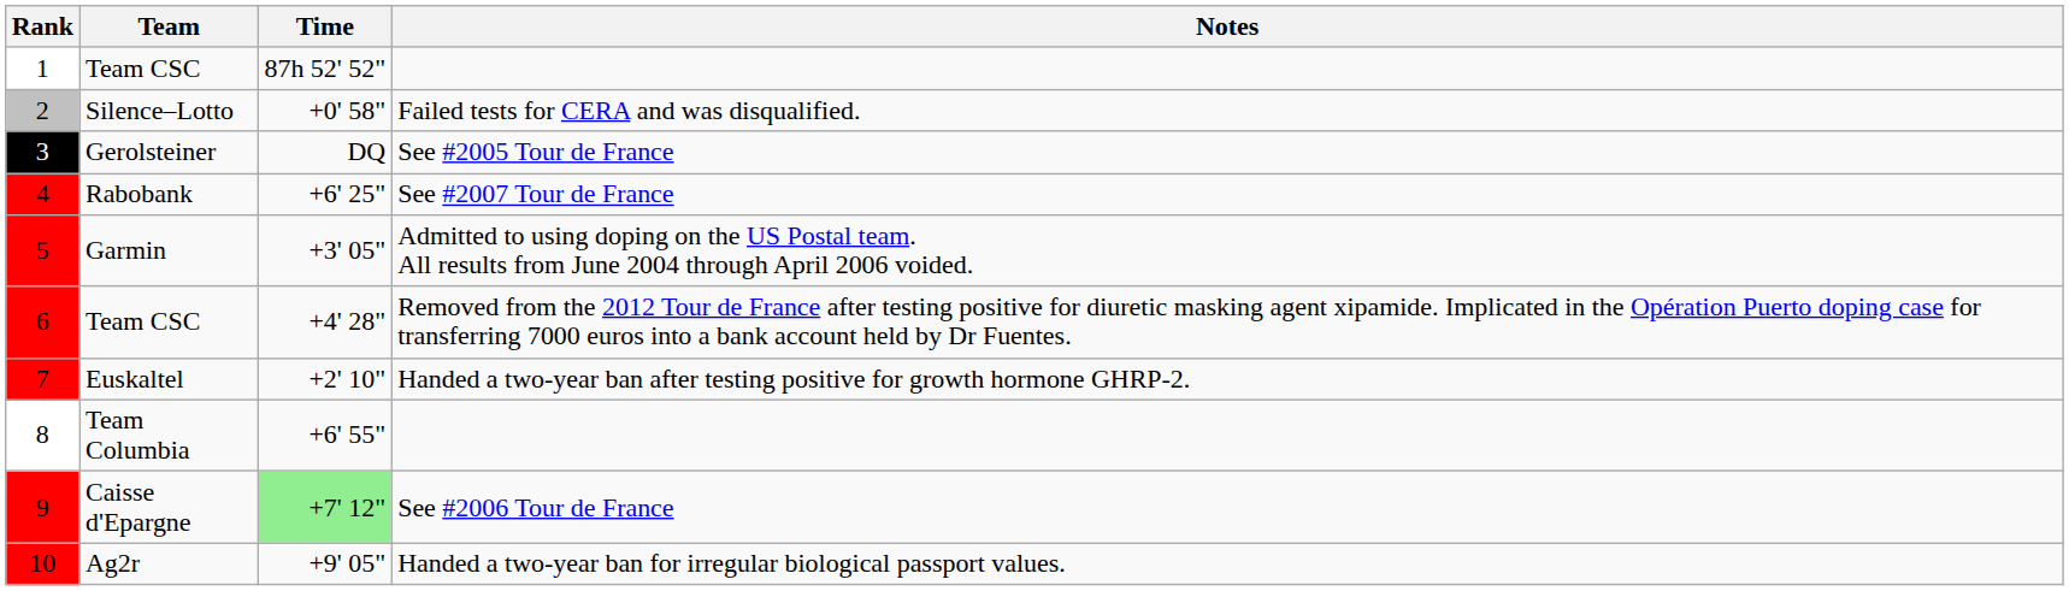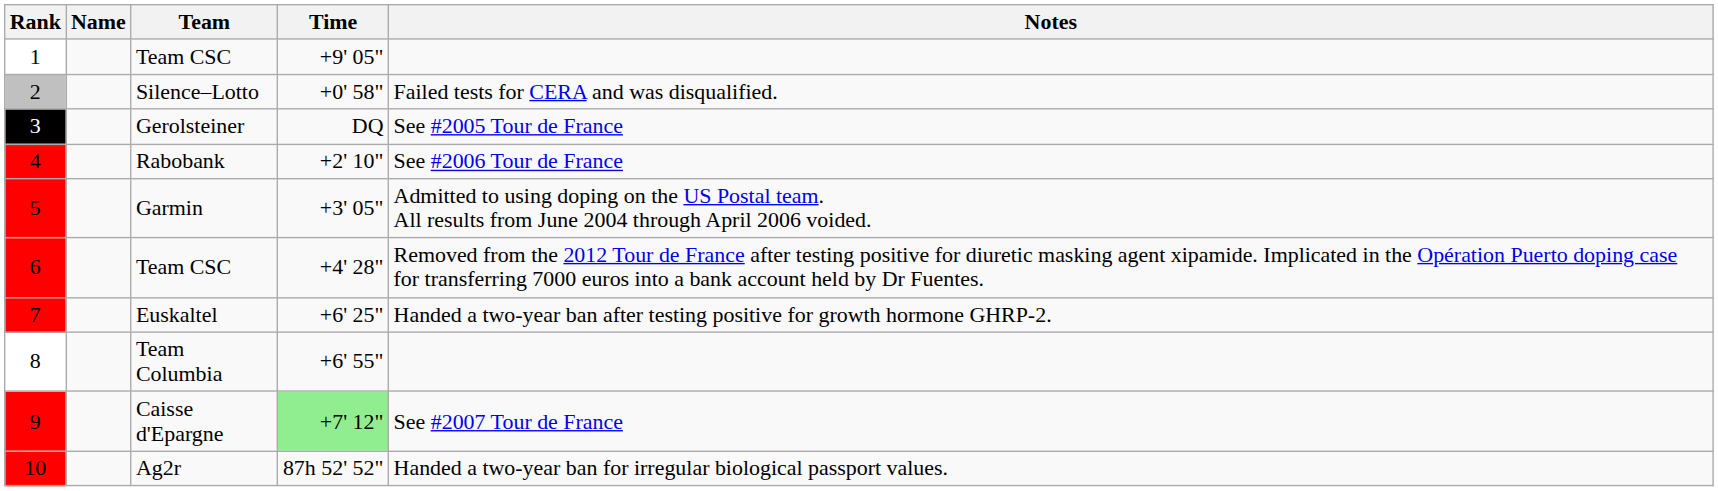 <table class="wikitable" style="margin-bottom:0;">
 <tr>
 <th>Rank</th>
+<th>Name</th>
 <th>Team</th>
 <th>Time</th>
 <th>Notes</th>
 </tr>
 <tr>
 <td style="text-align:center;background:white">1</td>
+<td nowrap></td>
 <td>Team CSC</td>
-<td align=right nowrap>87h 52' 52"</td>
+<td align=right>+9' 05"</td>
 <td></td>
 </tr>
 <tr>
 <td style="text-align:center;background:silver">2</td>
+<td nowrap></td>
 <td>Silence–Lotto</td>
 <td align=right>+0' 58"</td>
 <td>Failed tests for <a href='#'>CERA</a> and was disqualified.</td>
 </tr>
 <tr>
 <td style="text-align:center;background:black;color:white">3</td>
+<td nowrap></td>
 <td>Gerolsteiner</td>
 <td align=right>DQ</td>
 <td>See <a href='#'>#2005 Tour de France</a></td>
 </tr>
 <tr>
 <td style="text-align:center;background:red">4</td>
+<td nowrap></td>
 <td>Rabobank</td>
-<td align=right>+6' 25"</td>
-<td>See <a href='#'>#2007 Tour de France</a></td>
+<td align=right>+2' 10"</td>
+<td>See <a href='#'>#2006 Tour de France</a></td>
 </tr>
 <tr>
 <td style="text-align:center;background:red">5</td>
+<td nowrap></td>
 <td>Garmin</td>
 <td align=right>+3' 05"</td>
 <td>Admitted to using doping on the <a href='#'>US Postal team</a>.<br>All results from June 2004 through April 2006 voided.</td>
 </tr>
 <tr>
 <td style="text-align:center;background:red">6</td>
+<td nowrap></td>
 <td>Team CSC</td>
 <td align=right>+4' 28"</td>
 <td>Removed from the <a href='#'>2012 Tour de France</a> after testing positive for diuretic masking agent xipamide. Implicated in the <a href='#'>Opération Puerto doping case</a> for transferring 7000 euros into a bank account held by Dr Fuentes.</td>
 </tr>
 <tr>
 <td style="text-align:center;background:red">7</td>
+<td nowrap></td>
 <td>Euskaltel</td>
-<td align=right>+2' 10"</td>
+<td align=right>+6' 25"</td>
 <td>Handed a two-year ban after testing positive for growth hormone GHRP-2.</td>
 </tr>
 <tr>
 <td style="text-align:center;background:white">8</td>
+<td nowrap></td>
 <td>Team Columbia</td>
 <td align=right>+6' 55"</td>
 <td></td>
 </tr>
 <tr>
 <td style="text-align:center;background:red">9</td>
+<td nowrap></td>
 <td>Caisse d'Epargne</td>
 <td align=right style="background: lightgreen;">+7' 12"</td>
-<td>See <a href='#'>#2006 Tour de France</a></td>
+<td>See <a href='#'>#2007 Tour de France</a></td>
 </tr>
 <tr>
 <td style="text-align:center;background:red">10</td>
+<td nowrap></td>
 <td>Ag2r</td>
-<td align=right>+9' 05"</td>
+<td align=right nowrap>87h 52' 52"</td>
 <td>Handed a two-year ban for irregular biological passport values.</td>
 </tr>
 </table>
